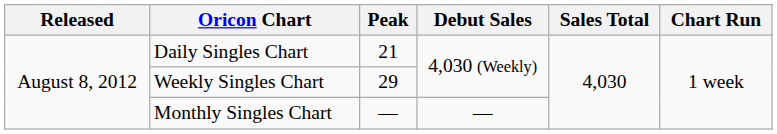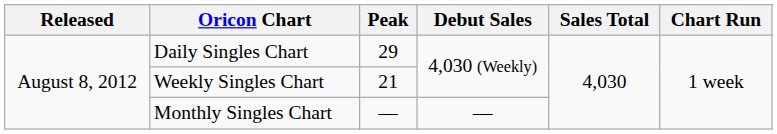 <table class="wikitable" style="width:630px;">
 <tr>
 <th style="text-align:center;">Released</th>
 <th style="text-align:center;"><a href='#'>Oricon</a> Chart</th>
 <th style="text-align:center;">Peak</th>
 <th style="text-align:center;">Debut Sales</th>
 <th style="text-align:center;">Sales Total</th>
 <th style="text-align:center;">Chart Run</th>
 </tr>
 <tr>
 <td style="text-align:center;" rowspan="3">August 8, 2012</td>
 <td align="left">Daily Singles Chart</td>
-<td style="text-align:center;">21</td>
+<td style="text-align:center;">29</td>
 <td style="text-align:center;" rowspan="2">4,030 <small>(Weekly)</small></td>
 <td style="text-align:center;" rowspan="3">4,030</td>
 <td style="text-align:center;" rowspan="3">1 week</td>
 </tr>
 <tr>
 <td align="left">Weekly Singles Chart</td>
-<td style="text-align:center;">29</td>
+<td style="text-align:center;">21</td>
 </tr>
 <tr>
 <td align="left">Monthly Singles Chart</td>
 <td style="text-align:center;">—</td>
 <td style="text-align:center;" rowspan="1">—</td>
 </tr>
 </table>
